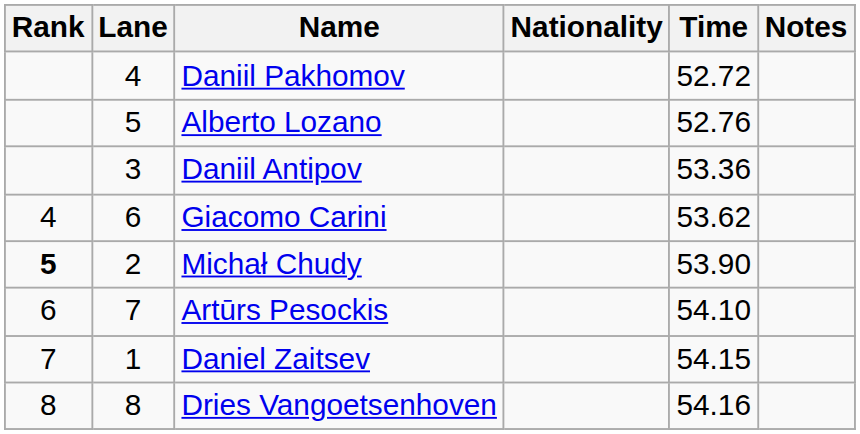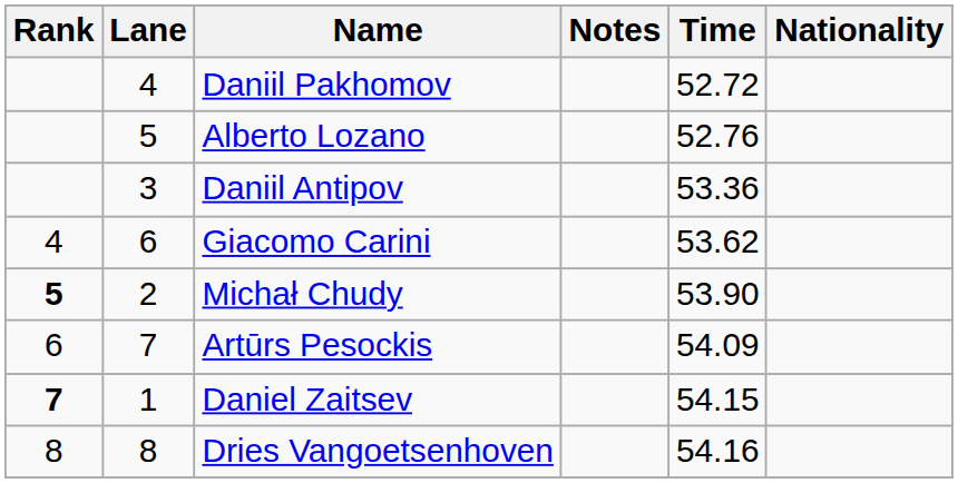 <table class='wikitable sortable' style='text-align:center'>
 <tr>
 <th>Rank</th>
 <th>Lane</th>
 <th>Name</th>
+<th>Notes</th>
+<th>Time</th>
 <th>Nationality</th>
-<th>Time</th>
-<th>Notes</th>
 </tr>
 <tr>
 <td></td>
 <td>4</td>
 <td align=left><a href='#'>Daniil Pakhomov</a></td>
+<td></td>
+<td>52.72</td>
 <td align=left></td>
-<td>52.72</td>
-<td></td>
 </tr>
 <tr>
 <td></td>
 <td>5</td>
 <td align=left><a href='#'>Alberto Lozano</a></td>
+<td></td>
+<td>52.76</td>
 <td align=left></td>
-<td>52.76</td>
-<td></td>
 </tr>
 <tr>
 <td></td>
 <td>3</td>
 <td align=left><a href='#'>Daniil Antipov</a></td>
+<td></td>
+<td>53.36</td>
 <td align=left></td>
-<td>53.36</td>
-<td></td>
 </tr>
 <tr>
 <td>4</td>
 <td>6</td>
 <td align=left><a href='#'>Giacomo Carini</a></td>
+<td></td>
+<td>53.62</td>
 <td align=left></td>
-<td>53.62</td>
-<td></td>
 </tr>
 <tr>
 <td><strong>5</strong></td>
 <td>2</td>
 <td align=left><a href='#'>Michał Chudy</a></td>
+<td></td>
+<td>53.90</td>
 <td align=left></td>
-<td>53.90</td>
-<td></td>
 </tr>
 <tr>
 <td>6</td>
 <td>7</td>
 <td align=left><a href='#'>Artūrs Pesockis</a></td>
+<td></td>
+<td>54.09</td>
 <td align=left></td>
-<td>54.10</td>
-<td></td>
 </tr>
 <tr>
-<td>7</td>
+<td><strong>7</strong></td>
 <td>1</td>
 <td align=left><a href='#'>Daniel Zaitsev</a></td>
+<td></td>
+<td>54.15</td>
 <td align=left></td>
-<td>54.15</td>
-<td></td>
 </tr>
 <tr>
 <td>8</td>
 <td>8</td>
 <td align=left><a href='#'>Dries Vangoetsenhoven</a></td>
+<td></td>
+<td>54.16</td>
 <td align=left></td>
-<td>54.16</td>
-<td></td>
 </tr>
 </table>
